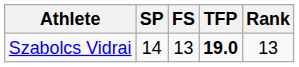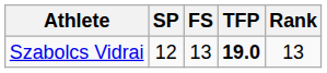 <table class="wikitable" border="1" style="font-size:90%">
 <tr>
 <th>Athlete</th>
 <th>SP</th>
 <th>FS</th>
 <th>TFP</th>
 <th>Rank</th>
 </tr>
 <tr align=center>
 <td align=left><a href='#'>Szabolcs Vidrai</a></td>
-<td>14</td>
+<td>12</td>
 <td>13</td>
 <td><strong>19.0</strong></td>
 <td>13</td>
 </tr>
 </table>
